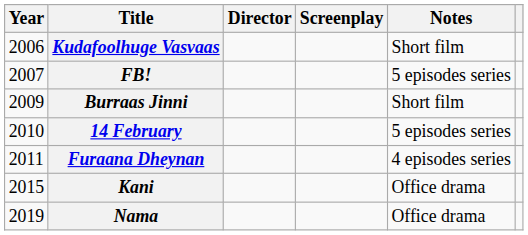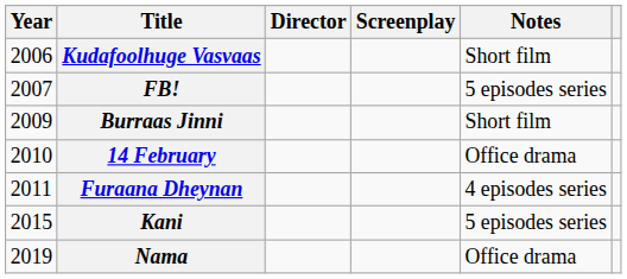 <table class="wikitable sortable plainrowheaders">
 <tr style="background:#ccc; text-align:center;">
 <th scope="col">Year</th>
 <th scope="col">Title</th>
 <th scope="col">Director</th>
 <th scope="col">Screenplay</th>
 <th scope="col">Notes</th>
 <th scope="col" class="unsortable"></th>
 </tr>
 <tr>
 <td>2006</td>
 <th scope="row"><em><a href='#'>Kudafoolhuge Vasvaas</a></em></th>
 <td></td>
 <td></td>
 <td>Short film</td>
 <td></td>
 </tr>
 <tr>
 <td>2007</td>
 <th scope="row"><em>FB!</em></th>
 <td></td>
 <td></td>
 <td>5 episodes series</td>
 <td></td>
 </tr>
 <tr>
 <td>2009</td>
 <th scope="row"><em>Burraas Jinni</em></th>
 <td></td>
 <td></td>
 <td>Short film</td>
 <td></td>
 </tr>
 <tr>
 <td>2010</td>
 <th scope="row"><em><a href='#'>14 February</a></em></th>
 <td></td>
 <td></td>
-<td>5 episodes series</td>
+<td>Office drama</td>
 <td></td>
 </tr>
 <tr>
 <td>2011</td>
 <th scope="row"><em><a href='#'>Furaana Dheynan</a></em></th>
 <td></td>
 <td></td>
 <td>4 episodes series</td>
 <td style="text-align: center;"></td>
 </tr>
 <tr>
 <td>2015</td>
 <th scope="row"><em>Kani</em></th>
 <td></td>
 <td></td>
-<td>Office drama</td>
+<td>5 episodes series</td>
 <td></td>
 </tr>
 <tr>
 <td>2019</td>
 <th scope="row"><em>Nama</em></th>
 <td></td>
 <td></td>
 <td>Office drama</td>
 <td></td>
 </tr>
 </table>
